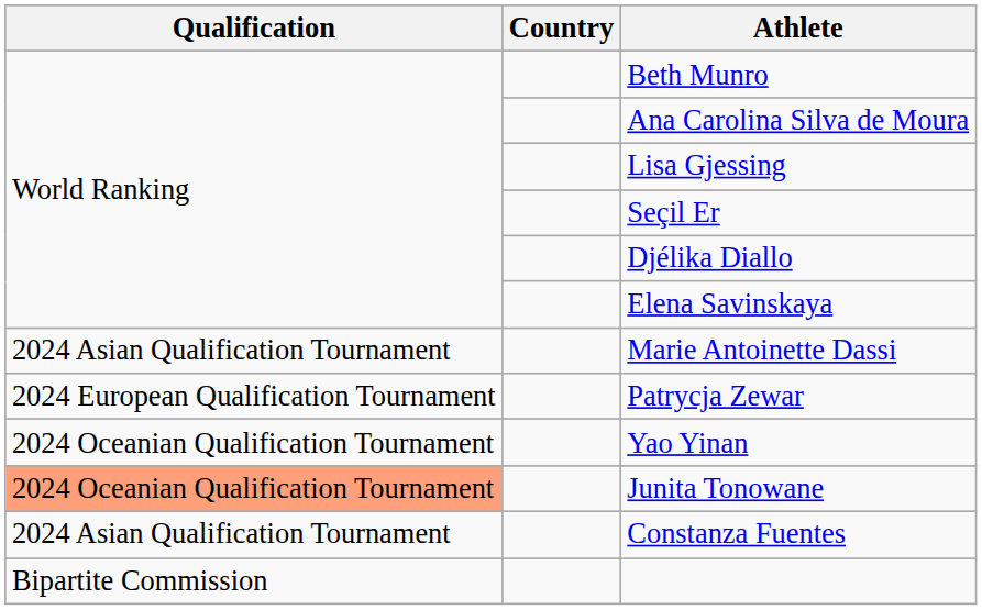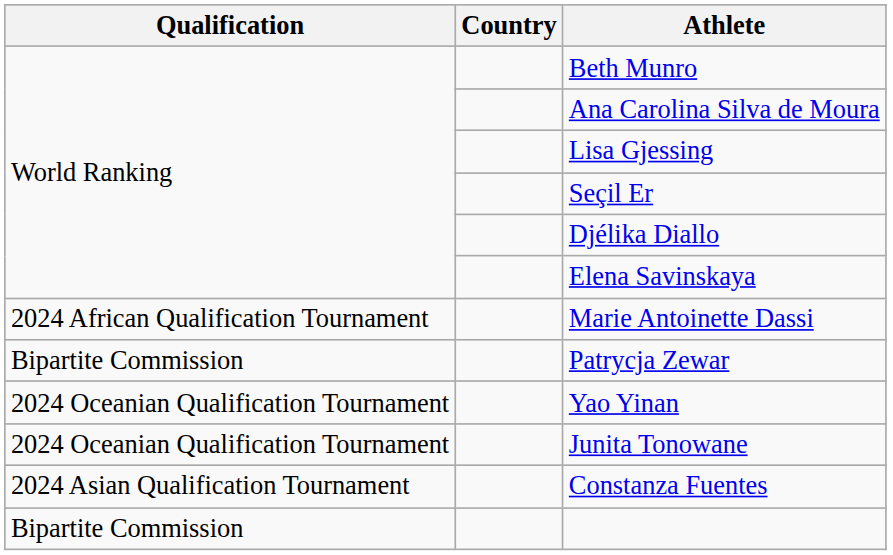 <table class="wikitable">
 <tr>
 <th>Qualification</th>
 <th>Country</th>
 <th>Athlete</th>
 </tr>
 <tr>
 <td rowspan="6">World Ranking</td>
 <td></td>
 <td><a href='#'>Beth Munro</a></td>
 </tr>
 <tr>
 <td></td>
 <td><a href='#'>Ana Carolina Silva de Moura</a></td>
 </tr>
 <tr>
 <td></td>
 <td><a href='#'>Lisa Gjessing</a></td>
 </tr>
 <tr>
 <td></td>
 <td><a href='#'>Seçil Er</a></td>
 </tr>
 <tr>
 <td></td>
 <td><a href='#'>Djélika Diallo</a></td>
 </tr>
 <tr>
 <td></td>
 <td><a href='#'>Elena Savinskaya</a></td>
 </tr>
 <tr>
-<td>2024 Asian Qualification Tournament</td>
+<td>2024 African Qualification Tournament</td>
 <td></td>
 <td><a href='#'>Marie Antoinette Dassi</a></td>
 </tr>
 <tr>
-<td>2024 European Qualification Tournament</td>
+<td>Bipartite Commission</td>
 <td></td>
 <td><a href='#'>Patrycja Zewar</a></td>
 </tr>
 <tr>
 <td>2024 Oceanian Qualification Tournament</td>
 <td></td>
 <td><a href='#'>Yao Yinan</a></td>
 </tr>
 <tr>
-<td style="background: lightsalmon;">2024 Oceanian Qualification Tournament</td>
+<td>2024 Oceanian Qualification Tournament</td>
 <td></td>
 <td><a href='#'>Junita Tonowane</a></td>
 </tr>
 <tr>
 <td>2024 Asian Qualification Tournament</td>
 <td></td>
 <td><a href='#'>Constanza Fuentes</a></td>
 </tr>
 <tr>
 <td>Bipartite Commission</td>
 <td></td>
 <td></td>
 </tr>
 </table>
